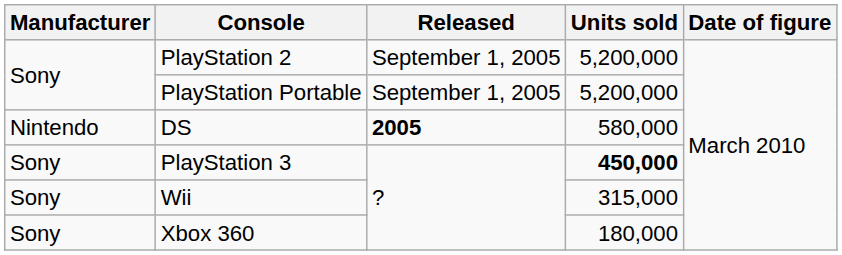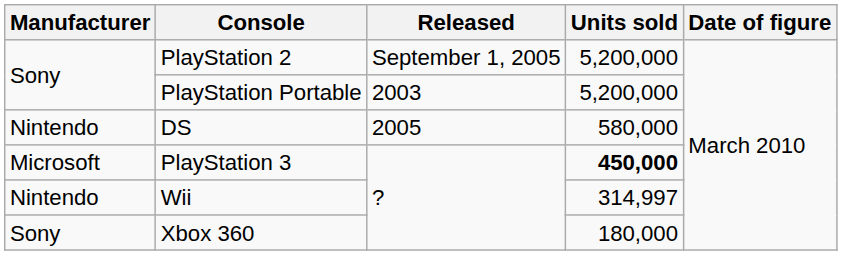 <table class="wikitable sortable" style="font-size:95%">
 <tr>
 <th>Manufacturer</th>
 <th>Console</th>
 <th>Released</th>
 <th>Units sold</th>
 <th>Date of figure</th>
 </tr>
 <tr>
 <td rowspan="2">Sony</td>
 <td>PlayStation 2</td>
 <td>September 1, 2005</td>
 <td align="right">5,200,000</td>
 <td rowspan="6">March 2010</td>
 </tr>
 <tr>
 <td>PlayStation Portable</td>
-<td>September 1, 2005</td>
+<td>2003</td>
 <td align="right">5,200,000</td>
 </tr>
 <tr>
 <td>Nintendo</td>
 <td>DS</td>
-<td><strong>2005</strong></td>
+<td>2005</td>
 <td align="right">580,000</td>
 </tr>
 <tr>
-<td>Sony</td>
+<td>Microsoft</td>
 <td>PlayStation 3</td>
 <td rowspan="3">?</td>
 <td align=right><strong>450,000</strong></td>
 </tr>
 <tr>
-<td>Sony</td>
+<td>Nintendo</td>
 <td>Wii</td>
-<td align=right>315,000</td>
+<td align=right>314,997</td>
 </tr>
 <tr>
 <td>Sony</td>
 <td>Xbox 360</td>
 <td align=right>180,000</td>
 </tr>
 </table>
